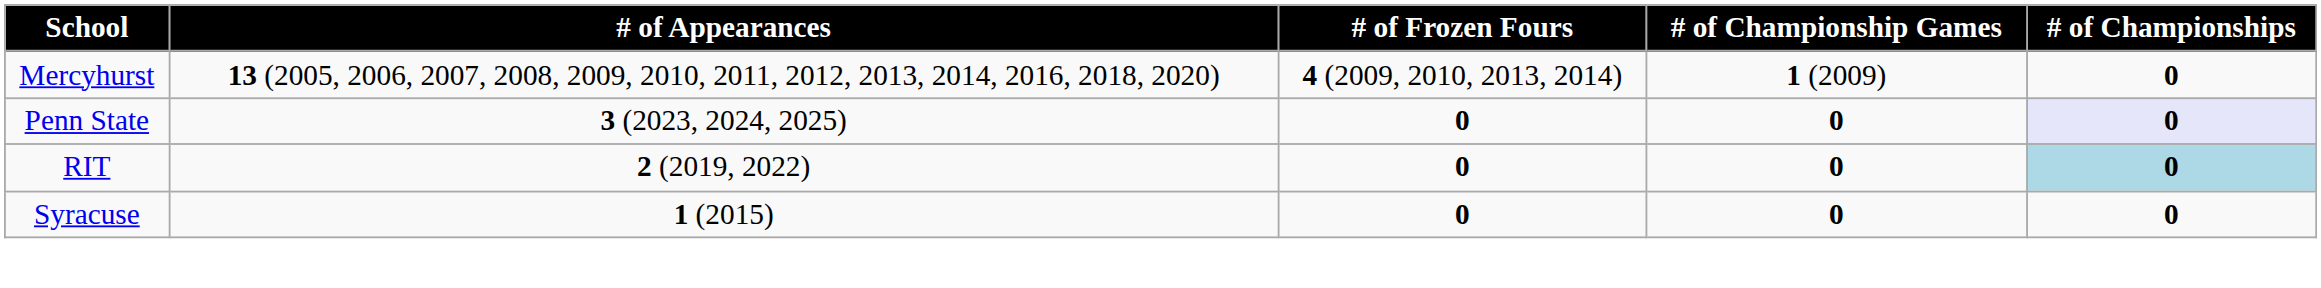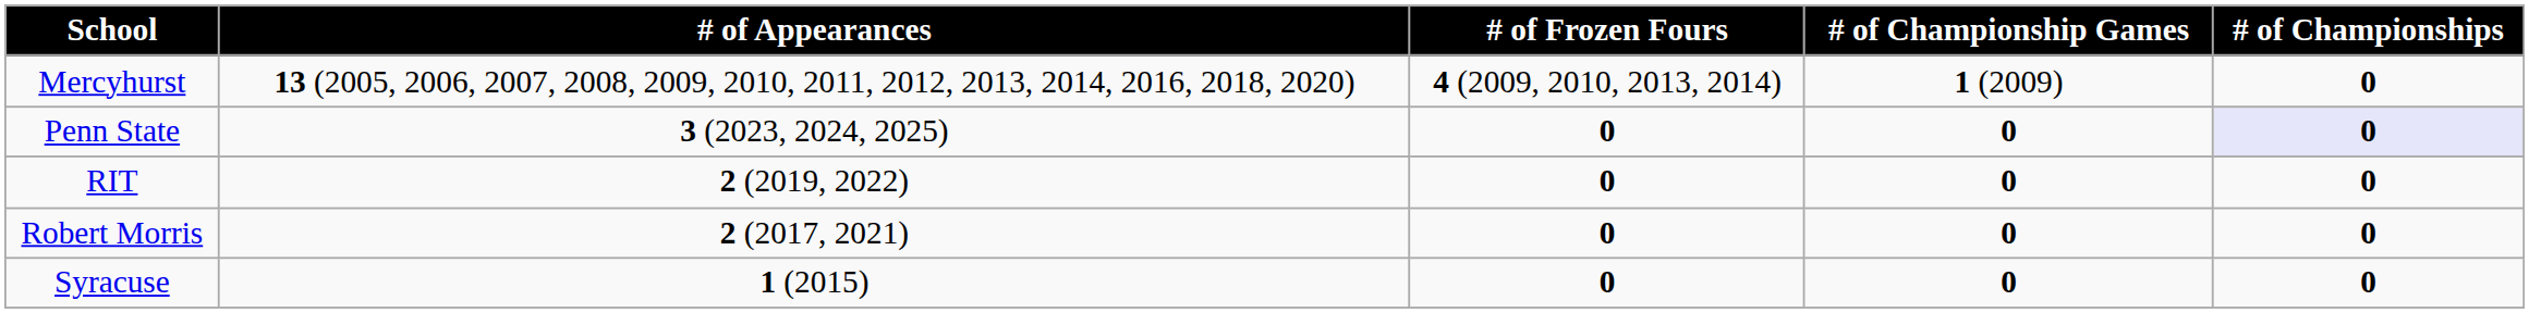 <table class="wikitable" width="100%" style="text-align: center;">
 <tr align="center"  style=" background:black; color:#FFFFFF;">
 <td><strong>School</strong></td>
 <td><strong># of Appearances</strong></td>
 <td><strong># of Frozen Fours</strong></td>
 <td><strong># of Championship Games</strong></td>
 <td><strong># of Championships</strong></td>
 </tr>
 <tr>
 <td><a href='#'>Mercyhurst</a></td>
 <td><strong>13</strong> (2005, 2006, 2007, 2008, 2009, 2010, 2011, 2012, 2013, 2014, 2016, 2018, 2020)</td>
 <td><strong>4</strong> (2009, 2010, 2013, 2014)</td>
 <td><strong>1</strong> (2009)</td>
 <td><strong>0</strong></td>
 </tr>
 <tr>
 <td><a href='#'>Penn State</a></td>
 <td><strong>3</strong> (2023, 2024, 2025)</td>
 <td><strong>0</strong></td>
 <td><strong>0</strong></td>
 <td style="background: lavender;"><strong>0</strong></td>
 </tr>
 <tr>
 <td><a href='#'>RIT</a></td>
 <td><strong>2</strong> (2019, 2022)</td>
 <td><strong>0</strong></td>
 <td><strong>0</strong></td>
-<td style="background: lightblue;"><strong>0</strong></td>
+<td><strong>0</strong></td>
+</tr>
+<tr>
+<td><a href='#'>Robert Morris</a></td>
+<td><strong>2</strong> (2017, 2021)</td>
+<td><strong>0</strong></td>
+<td><strong>0</strong></td>
+<td><strong>0</strong></td>
 </tr>
 <tr>
 <td><a href='#'>Syracuse</a></td>
 <td><strong>1</strong> (2015)</td>
 <td><strong>0</strong></td>
 <td><strong>0</strong></td>
 <td><strong>0</strong></td>
 </tr>
 </table>
